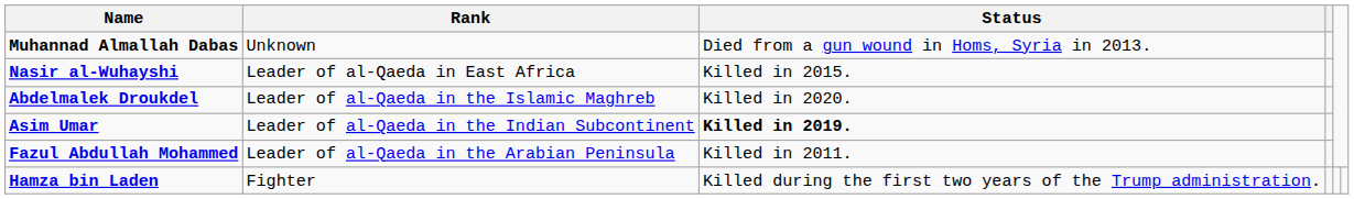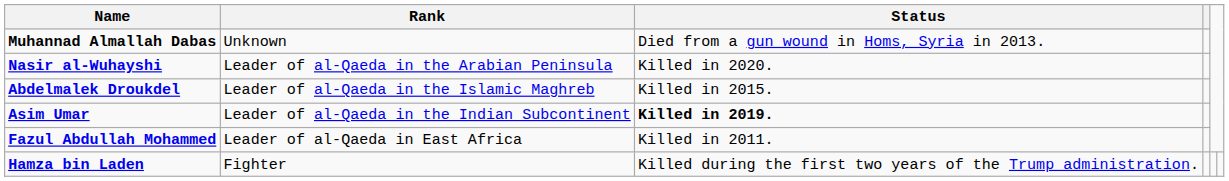 <table class="wikitable sortable">
 <tr>
 <th>Name</th>
 <th>Rank</th>
 <th>Status</th>
 <th></th>
 </tr>
 <tr>
 <td><strong>Muhannad Almallah Dabas</strong></td>
 <td>Unknown</td>
 <td>Died from a <a href='#'>gun wound</a> in <a href='#'>Homs, Syria</a> in 2013.</td>
 <td></td>
 </tr>
 <tr>
 <td><strong><a href='#'>Nasir al-Wuhayshi</a></strong></td>
-<td>Leader of al-Qaeda in East Africa</td>
-<td>Killed in 2015.</td>
+<td>Leader of <a href='#'>al-Qaeda in the Arabian Peninsula</a></td>
+<td>Killed in 2020.</td>
 <td></td>
 </tr>
 <tr>
 <td><strong><a href='#'>Abdelmalek Droukdel</a></strong></td>
 <td>Leader of <a href='#'>al-Qaeda in the Islamic Maghreb</a></td>
-<td>Killed in 2020.</td>
+<td>Killed in 2015.</td>
 <td></td>
 </tr>
 <tr>
 <td><strong><a href='#'>Asim Umar</a></strong></td>
 <td>Leader of <a href='#'>al-Qaeda in the Indian Subcontinent</a></td>
 <td><strong>Killed in 2019.</strong></td>
 <td></td>
 </tr>
 <tr>
 <td><strong><a href='#'>Fazul Abdullah Mohammed</a></strong></td>
-<td>Leader of <a href='#'>al-Qaeda in the Arabian Peninsula</a></td>
+<td>Leader of al-Qaeda in East Africa</td>
 <td>Killed in 2011.</td>
 <td></td>
 </tr>
 <tr>
 <td><strong><a href='#'>Hamza bin Laden</a></strong></td>
 <td>Fighter</td>
 <td>Killed during the first two years of the <a href='#'>Trump administration</a>.</td>
 <td></td>
 <td></td>
 <td></td>
 </tr>
 </table>
